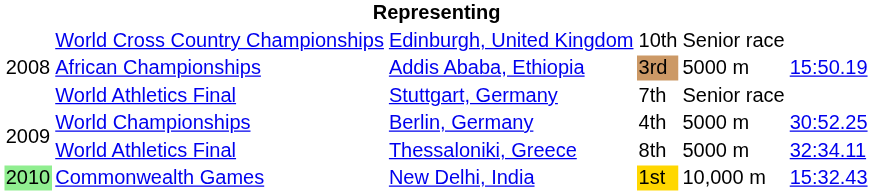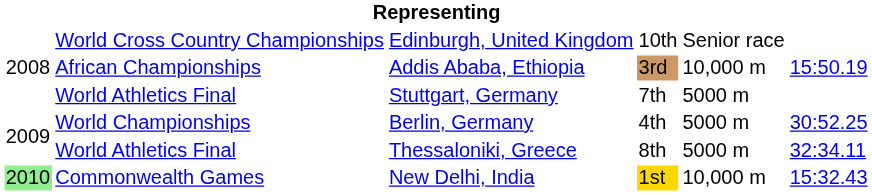 <table>
 <tr>
 <th colspan="6">Representing </th>
 </tr>
 <tr>
 <td rowspan=3>2008</td>
 <td><a href='#'>World Cross Country Championships</a></td>
 <td><a href='#'>Edinburgh, United Kingdom</a></td>
 <td>10th</td>
 <td>Senior race</td>
 <td></td>
 </tr>
 <tr>
 <td><a href='#'>African Championships</a></td>
 <td><a href='#'>Addis Ababa, Ethiopia</a></td>
 <td bgcolor="cc9966">3rd</td>
-<td>5000 m</td>
+<td>10,000 m</td>
 <td><a href='#'>15:50.19</a></td>
 </tr>
 <tr>
 <td><a href='#'>World Athletics Final</a></td>
 <td><a href='#'>Stuttgart, Germany</a></td>
 <td>7th</td>
-<td>Senior race</td>
+<td>5000 m</td>
 <td></td>
 </tr>
 <tr>
 <td rowspan=2>2009</td>
 <td><a href='#'>World Championships</a></td>
 <td><a href='#'>Berlin, Germany</a></td>
 <td>4th</td>
 <td>5000 m</td>
 <td><a href='#'>30:52.25</a></td>
 </tr>
 <tr>
 <td><a href='#'>World Athletics Final</a></td>
 <td><a href='#'>Thessaloniki, Greece</a></td>
 <td>8th</td>
 <td>5000 m</td>
 <td><a href='#'>32:34.11</a></td>
 </tr>
 <tr>
 <td style="background: lightgreen;">2010</td>
 <td><a href='#'>Commonwealth Games</a></td>
 <td><a href='#'>New Delhi, India</a></td>
 <td bgcolor=gold>1st</td>
 <td>10,000 m</td>
 <td><a href='#'>15:32.43</a></td>
 </tr>
 </table>
